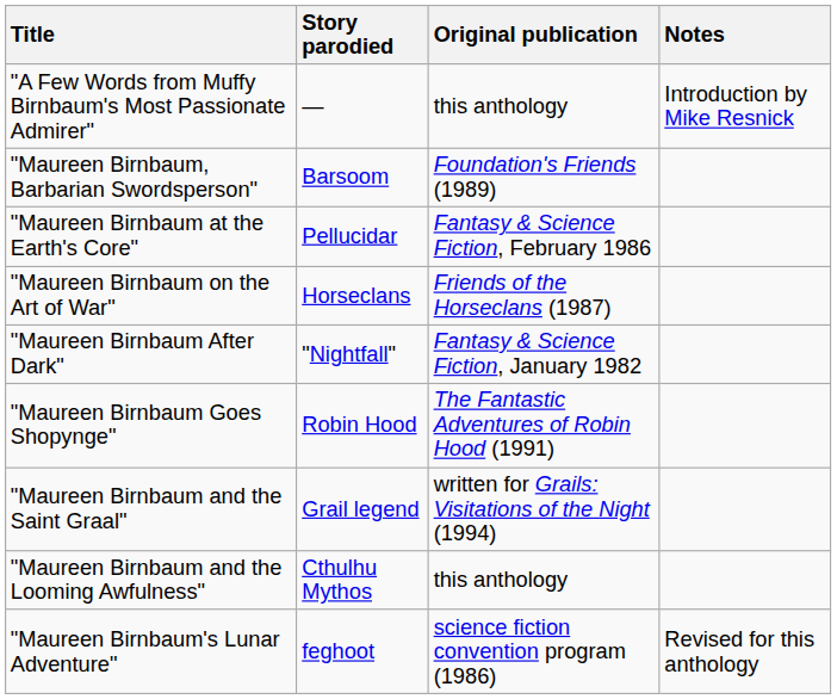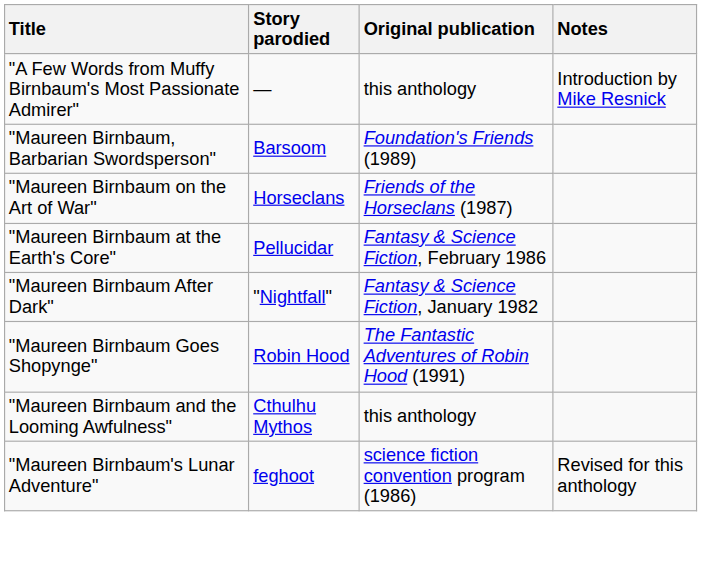 <table class="wikitable">
 <tr>
 <th style="text-align:left;">Title</th>
 <th style="text-align:left;">Story parodied</th>
 <th style="text-align:left;">Original publication</th>
 <th style="text-align:left;">Notes</th>
 </tr>
 <tr>
 <td>"A Few Words from Muffy Birnbaum's Most Passionate Admirer"</td>
 <td>—</td>
 <td>this anthology</td>
 <td>Introduction by <a href='#'>Mike Resnick</a></td>
 </tr>
 <tr>
 <td>"Maureen Birnbaum, Barbarian Swordsperson"</td>
 <td><a href='#'>Barsoom</a></td>
 <td><em><a href='#'>Foundation's Friends</a></em> (1989)</td>
 <td> </td>
 </tr>
 <tr>
+<td>"Maureen Birnbaum on the Art of War"</td>
+<td><a href='#'>Horseclans</a></td>
+<td><em><a href='#'>Friends of the Horseclans</a></em> (1987)</td>
+<td></td>
+</tr>
+<tr>
 <td>"Maureen Birnbaum at the Earth's Core"</td>
 <td><a href='#'>Pellucidar</a></td>
 <td><em><a href='#'>Fantasy & Science Fiction</a></em>, February 1986</td>
 <td> </td>
-</tr>
-<tr>
-<td>"Maureen Birnbaum on the Art of War"</td>
-<td><a href='#'>Horseclans</a></td>
-<td><em><a href='#'>Friends of the Horseclans</a></em> (1987)</td>
-<td></td>
 </tr>
 <tr>
 <td>"Maureen Birnbaum After Dark"</td>
 <td>"<a href='#'>Nightfall</a>"</td>
 <td><em><a href='#'>Fantasy & Science Fiction</a></em>, January 1982</td>
 <td></td>
 </tr>
 <tr>
 <td>"Maureen Birnbaum Goes Shopynge"</td>
 <td><a href='#'>Robin Hood</a></td>
 <td><em><a href='#'>The Fantastic Adventures of Robin Hood</a></em> (1991)</td>
-<td></td>
-</tr>
-<tr>
-<td>"Maureen Birnbaum and the Saint Graal"</td>
-<td><a href='#'>Grail legend</a></td>
-<td>written for <em><a href='#'>Grails: Visitations of the Night</a></em> (1994)</td>
 <td></td>
 </tr>
 <tr>
 <td>"Maureen Birnbaum and the Looming Awfulness"</td>
 <td><a href='#'>Cthulhu Mythos</a></td>
 <td>this anthology</td>
 <td> </td>
 </tr>
 <tr>
 <td>"Maureen Birnbaum's Lunar Adventure"</td>
 <td><a href='#'>feghoot</a></td>
 <td><a href='#'>science fiction convention</a> program (1986)</td>
 <td>Revised for this anthology</td>
 </tr>
 </table>
